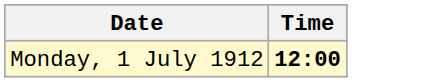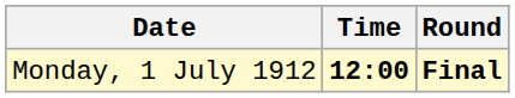 <table class="wikitable">
 <tr>
 <th>Date</th>
 <th>Time</th>
+<th>Round</th>
 </tr>
 <tr style=background:lemonchiffon>
 <td>Monday, 1 July 1912</td>
 <td><strong>12:00</strong></td>
+<td><strong>Final</strong></td>
 </tr>
 </table>
